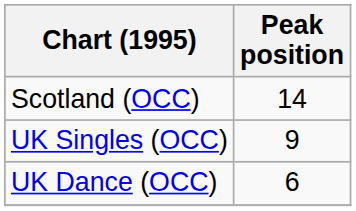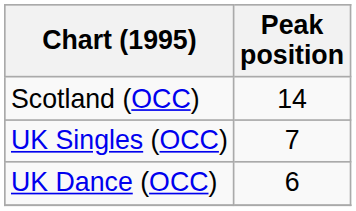 <table class="wikitable sortable">
 <tr>
 <th>Chart (1995)</th>
 <th>Peak<br>position</th>
 </tr>
 <tr>
 <td>Scotland (<a href='#'>OCC</a>)</td>
 <td align="center">14</td>
 </tr>
 <tr>
 <td><a href='#'>UK Singles</a> (<a href='#'>OCC</a>)</td>
-<td align="center">9</td>
+<td align="center">7</td>
 </tr>
 <tr>
 <td><a href='#'>UK Dance</a> (<a href='#'>OCC</a>)</td>
 <td align="center">6</td>
 </tr>
 <tr>
 </tr>
 </table>
